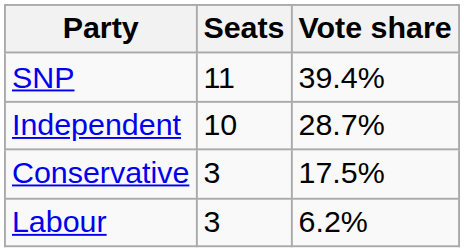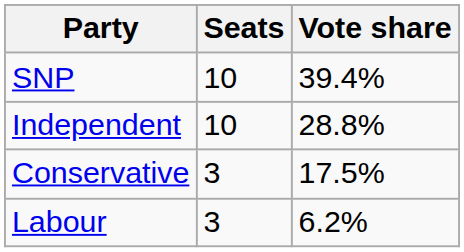 <table class="wikitable">
 <tr>
 <th>Party</th>
 <th>Seats</th>
 <th>Vote share</th>
 </tr>
 <tr>
 <td><a href='#'>SNP</a></td>
-<td>11</td>
+<td>10</td>
 <td>39.4%</td>
 </tr>
 <tr>
 <td><a href='#'>Independent</a></td>
 <td>10</td>
-<td>28.7%</td>
+<td>28.8%</td>
 </tr>
 <tr>
 <td><a href='#'>Conservative</a></td>
 <td>3</td>
 <td>17.5%</td>
 </tr>
 <tr>
 <td><a href='#'>Labour</a></td>
 <td>3</td>
 <td>6.2%</td>
 </tr>
 </table>
